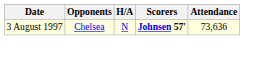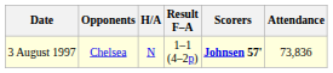 <table class="wikitable" style="text-align:center">
 <tr>
 <th>Date</th>
 <th>Opponents</th>
 <th>H/A</th>
+<th>Result<br>F–A</th>
 <th>Scorers</th>
 <th>Attendance</th>
 </tr>
 <tr bgcolor="#ffffdd">
 <td>3 August 1997</td>
 <td><a href='#'>Chelsea</a></td>
 <td><a href='#'>N</a></td>
+<td>1–1<br>(4–2<a href='#'>p</a>)</td>
 <td><strong><a href='#'>Johnsen</a> 57'</strong></td>
-<td>73,636</td>
+<td>73,836</td>
 </tr>
 </table>
